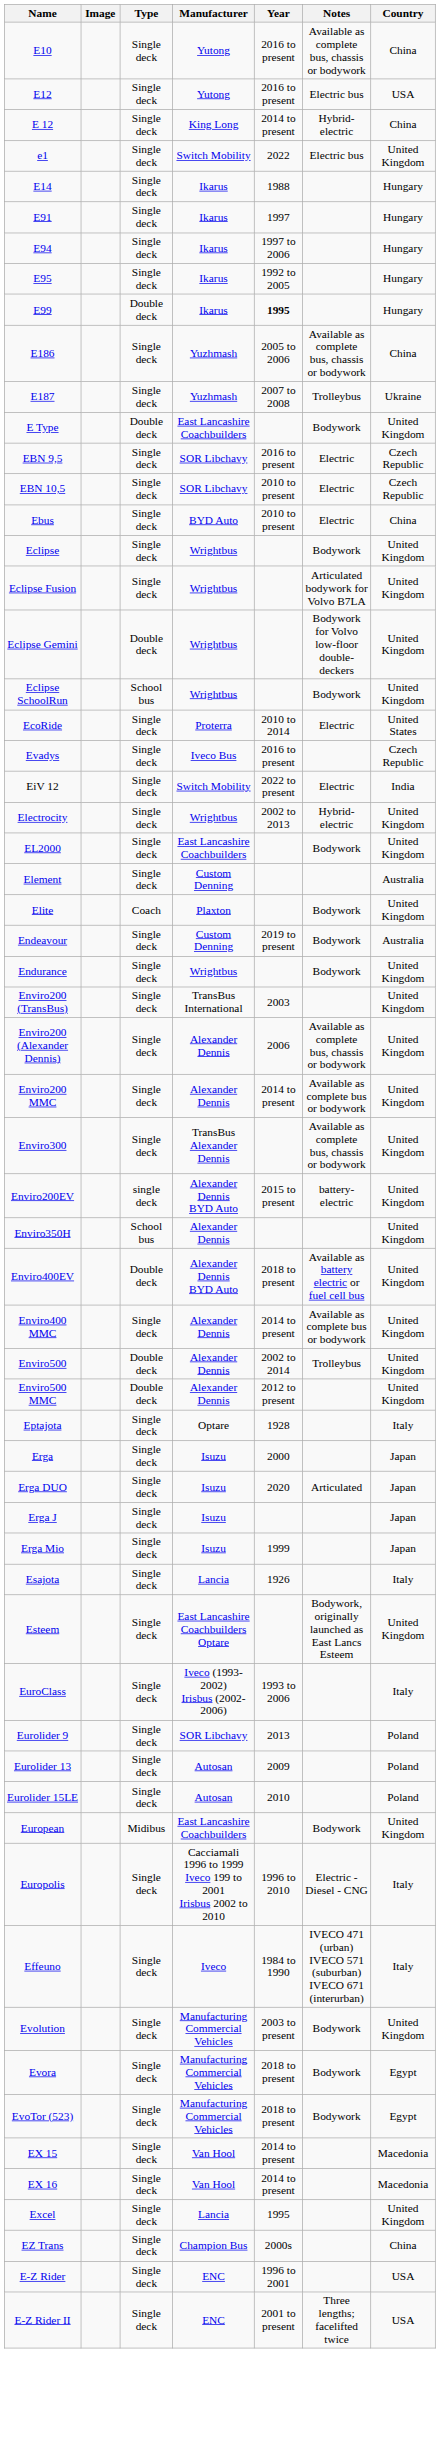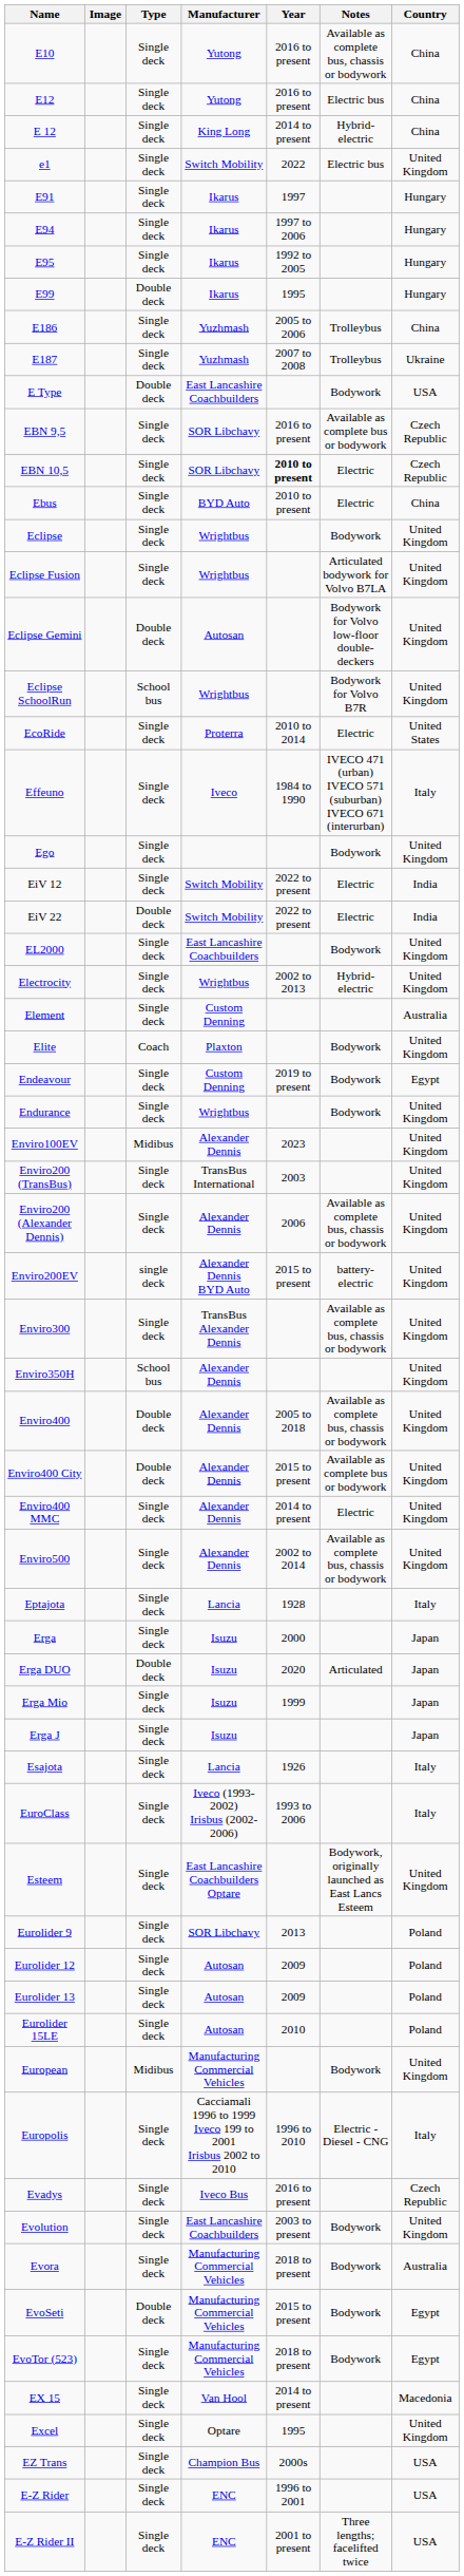 <table class="wikitable sortable sticky-header mw-datatable" style=text-align:center;>
 <tr>
 <th style="width:15em;">Name</th>
 <th style="width:7em;">Image</th>
 <th style="width:15em;">Type</th>
 <th style="width:15em;">Manufacturer</th>
 <th style="width:15em;">Year</th>
 <th class="unsortable", style="width:15em;">Notes</th>
 <th style="width:15em;">Country</th>
 </tr>
 <tr>
 <td><a href='#'>E10</a></td>
 <td></td>
 <td>Single deck</td>
 <td><a href='#'>Yutong</a></td>
 <td>2016 to present</td>
 <td>Available as complete bus, chassis or bodywork</td>
 <td>China</td>
 </tr>
 <tr>
 <td><a href='#'>E12</a></td>
 <td></td>
 <td>Single deck</td>
 <td><a href='#'>Yutong</a></td>
 <td>2016 to present</td>
 <td>Electric bus</td>
-<td>USA</td>
+<td>China</td>
 </tr>
 <tr>
 <td><a href='#'>E 12</a></td>
 <td></td>
 <td>Single deck</td>
 <td><a href='#'>King Long</a></td>
 <td>2014 to present</td>
 <td>Hybrid-electric</td>
 <td>China</td>
 </tr>
 <tr>
 <td><a href='#'>e1</a></td>
 <td></td>
 <td>Single deck</td>
 <td><a href='#'>Switch Mobility</a></td>
 <td>2022</td>
 <td>Electric bus</td>
 <td>United Kingdom</td>
-</tr>
-<tr>
-<td><a href='#'>E14</a></td>
-<td></td>
-<td>Single deck</td>
-<td><a href='#'>Ikarus</a></td>
-<td>1988</td>
-<td></td>
-<td>Hungary</td>
 </tr>
 <tr>
 <td><a href='#'>E91</a></td>
 <td></td>
 <td>Single deck</td>
 <td><a href='#'>Ikarus</a></td>
 <td>1997</td>
 <td></td>
 <td>Hungary</td>
 </tr>
 <tr>
 <td><a href='#'>E94</a></td>
 <td></td>
 <td>Single deck</td>
 <td><a href='#'>Ikarus</a></td>
 <td>1997 to 2006</td>
 <td></td>
 <td>Hungary</td>
 </tr>
 <tr>
 <td><a href='#'>E95</a></td>
 <td></td>
 <td>Single deck</td>
 <td><a href='#'>Ikarus</a></td>
 <td>1992 to 2005</td>
 <td></td>
 <td>Hungary</td>
 </tr>
 <tr>
 <td><a href='#'>E99</a></td>
 <td></td>
 <td>Double deck</td>
 <td><a href='#'>Ikarus</a></td>
-<td><strong>1995</strong></td>
+<td>1995</td>
 <td></td>
 <td>Hungary</td>
 </tr>
 <tr>
 <td><a href='#'>E186</a></td>
 <td></td>
 <td>Single deck</td>
 <td><a href='#'>Yuzhmash</a></td>
 <td>2005 to 2006</td>
-<td>Available as complete bus, chassis or bodywork</td>
+<td>Trolleybus</td>
 <td>China</td>
 </tr>
 <tr>
 <td><a href='#'>E187</a></td>
 <td></td>
 <td>Single deck</td>
 <td><a href='#'>Yuzhmash</a></td>
 <td>2007 to 2008</td>
 <td>Trolleybus</td>
 <td>Ukraine</td>
 </tr>
 <tr>
 <td><a href='#'>E Type</a></td>
 <td></td>
 <td>Double deck</td>
 <td><a href='#'>East Lancashire Coachbuilders</a></td>
 <td></td>
 <td>Bodywork</td>
-<td>United Kingdom</td>
+<td>USA</td>
 </tr>
 <tr>
 <td><a href='#'>EBN 9,5</a></td>
 <td></td>
 <td>Single deck</td>
 <td><a href='#'>SOR Libchavy</a></td>
 <td>2016 to present</td>
-<td>Electric</td>
+<td>Available as complete bus or bodywork</td>
 <td>Czech Republic</td>
 </tr>
 <tr>
 <td><a href='#'>EBN 10,5</a></td>
 <td></td>
 <td>Single deck</td>
 <td><a href='#'>SOR Libchavy</a></td>
-<td>2010 to present</td>
+<td><strong>2010 to present</strong></td>
 <td>Electric</td>
 <td>Czech Republic</td>
 </tr>
 <tr>
 <td><a href='#'>Ebus</a></td>
 <td></td>
 <td>Single deck</td>
 <td><a href='#'>BYD Auto</a></td>
 <td>2010 to present</td>
 <td>Electric</td>
 <td>China</td>
 </tr>
 <tr>
 <td><a href='#'>Eclipse</a></td>
 <td></td>
 <td>Single deck</td>
 <td><a href='#'>Wrightbus</a></td>
 <td></td>
 <td>Bodywork</td>
 <td>United Kingdom</td>
 </tr>
 <tr>
 <td><a href='#'>Eclipse Fusion</a></td>
 <td></td>
 <td>Single deck</td>
 <td><a href='#'>Wrightbus</a></td>
 <td></td>
 <td>Articulated bodywork for Volvo B7LA</td>
 <td>United Kingdom</td>
 </tr>
 <tr>
 <td><a href='#'>Eclipse Gemini</a></td>
 <td></td>
 <td>Double deck</td>
-<td><a href='#'>Wrightbus</a></td>
+<td><a href='#'>Autosan</a></td>
 <td></td>
 <td>Bodywork for Volvo low-floor double-deckers</td>
 <td>United Kingdom</td>
 </tr>
 <tr>
 <td><a href='#'>Eclipse SchoolRun</a></td>
 <td></td>
 <td>School bus</td>
 <td><a href='#'>Wrightbus</a></td>
 <td></td>
-<td>Bodywork</td>
+<td>Bodywork for Volvo B7R</td>
 <td>United Kingdom</td>
 </tr>
 <tr>
 <td><a href='#'>EcoRide</a></td>
 <td></td>
 <td>Single deck</td>
 <td><a href='#'>Proterra</a></td>
 <td>2010 to 2014</td>
 <td>Electric</td>
 <td>United States</td>
 </tr>
 <tr>
-<td><a href='#'>Evadys</a></td>
+<td><a href='#'>Effeuno</a></td>
 <td></td>
 <td>Single deck</td>
-<td><a href='#'>Iveco Bus</a></td>
-<td>2016 to present</td>
+<td><a href='#'>Iveco</a></td>
+<td>1984 to 1990</td>
+<td>IVECO 471 (urban)<br>IVECO 571 (suburban)<br>IVECO 671 (interurban)</td>
+<td>Italy</td>
+</tr>
+<tr>
+<td><a href='#'>Ego</a></td>
 <td></td>
-<td>Czech Republic</td>
+<td>Single deck</td>
+<td></td>
+<td></td>
+<td>Bodywork</td>
+<td>United Kingdom</td>
 </tr>
 <tr>
 <td>EiV 12</td>
 <td></td>
 <td>Single deck</td>
 <td><a href='#'>Switch Mobility</a></td>
 <td>2022 to present</td>
 <td>Electric</td>
 <td>India</td>
 </tr>
 <tr>
-<td><a href='#'>Electrocity</a></td>
+<td>EiV 22</td>
 <td></td>
-<td>Single deck</td>
-<td><a href='#'>Wrightbus</a></td>
-<td>2002 to 2013</td>
-<td>Hybrid-electric</td>
-<td>United Kingdom</td>
+<td>Double deck</td>
+<td><a href='#'>Switch Mobility</a></td>
+<td>2022 to present</td>
+<td>Electric</td>
+<td>India</td>
 </tr>
 <tr>
 <td><a href='#'>EL2000</a></td>
 <td></td>
 <td>Single deck</td>
 <td><a href='#'>East Lancashire Coachbuilders</a></td>
 <td></td>
 <td>Bodywork</td>
+<td>United Kingdom</td>
+</tr>
+<tr>
+<td><a href='#'>Electrocity</a></td>
+<td></td>
+<td>Single deck</td>
+<td><a href='#'>Wrightbus</a></td>
+<td>2002 to 2013</td>
+<td>Hybrid-electric</td>
 <td>United Kingdom</td>
 </tr>
 <tr>
 <td><a href='#'>Element</a></td>
 <td></td>
 <td>Single deck</td>
 <td><a href='#'>Custom Denning</a></td>
 <td></td>
 <td></td>
 <td>Australia</td>
 </tr>
 <tr>
 <td><a href='#'>Elite</a></td>
 <td></td>
 <td>Coach</td>
 <td><a href='#'>Plaxton</a></td>
 <td></td>
 <td>Bodywork</td>
 <td>United Kingdom</td>
 </tr>
 <tr>
 <td><a href='#'>Endeavour</a></td>
 <td></td>
 <td>Single deck</td>
 <td><a href='#'>Custom Denning</a></td>
 <td>2019 to present</td>
 <td>Bodywork</td>
-<td>Australia</td>
+<td>Egypt</td>
 </tr>
 <tr>
 <td><a href='#'>Endurance</a></td>
 <td></td>
 <td>Single deck</td>
 <td><a href='#'>Wrightbus</a></td>
 <td></td>
 <td>Bodywork</td>
+<td>United Kingdom</td>
+</tr>
+<tr>
+<td><a href='#'>Enviro100EV</a></td>
+<td></td>
+<td>Midibus</td>
+<td><a href='#'>Alexander Dennis</a></td>
+<td>2023</td>
+<td></td>
 <td>United Kingdom</td>
 </tr>
 <tr>
 <td><a href='#'>Enviro200 (TransBus)</a></td>
 <td></td>
 <td>Single deck</td>
 <td>TransBus International</td>
 <td>2003</td>
 <td></td>
 <td>United Kingdom</td>
 </tr>
 <tr>
 <td><a href='#'>Enviro200 (Alexander Dennis)</a></td>
 <td></td>
 <td>Single deck</td>
 <td><a href='#'>Alexander Dennis</a></td>
 <td>2006</td>
 <td>Available as complete bus, chassis or bodywork</td>
 <td>United Kingdom</td>
 </tr>
 <tr>
-<td><a href='#'>Enviro200 MMC</a></td>
+<td><a href='#'>Enviro200EV</a></td>
 <td></td>
-<td>Single deck</td>
-<td><a href='#'>Alexander Dennis</a></td>
-<td>2014 to present</td>
-<td>Available as complete bus or bodywork</td>
+<td>single deck</td>
+<td><a href='#'>Alexander Dennis</a><br><a href='#'>BYD Auto</a></td>
+<td>2015 to present</td>
+<td>battery-electric</td>
 <td>United Kingdom</td>
 </tr>
 <tr>
 <td><a href='#'>Enviro300</a></td>
 <td></td>
 <td>Single deck</td>
 <td>TransBus<br><a href='#'>Alexander Dennis</a></td>
 <td></td>
 <td>Available as complete bus, chassis or bodywork</td>
 <td>United Kingdom</td>
 </tr>
 <tr>
-<td><a href='#'>Enviro200EV</a></td>
-<td></td>
-<td>single deck</td>
-<td><a href='#'>Alexander Dennis</a><br><a href='#'>BYD Auto</a></td>
-<td>2015 to present</td>
-<td>battery-electric</td>
-<td>United Kingdom</td>
-</tr>
-<tr>
 <td><a href='#'>Enviro350H</a></td>
 <td></td>
 <td>School bus</td>
 <td><a href='#'>Alexander Dennis</a></td>
 <td></td>
 <td></td>
 <td>United Kingdom</td>
 </tr>
 <tr>
-<td><a href='#'>Enviro400EV</a></td>
+<td><a href='#'>Enviro400</a></td>
 <td></td>
 <td>Double deck</td>
-<td><a href='#'>Alexander Dennis</a><br><a href='#'>BYD Auto</a></td>
-<td>2018 to present</td>
-<td>Available as <a href='#'>battery electric</a> or <a href='#'>fuel cell bus</a></td>
+<td><a href='#'>Alexander Dennis</a></td>
+<td>2005 to 2018</td>
+<td>Available as complete bus, chassis or bodywork</td>
+<td>United Kingdom</td>
+</tr>
+<tr>
+<td><a href='#'>Enviro400 City</a></td>
+<td></td>
+<td>Double deck</td>
+<td><a href='#'>Alexander Dennis</a></td>
+<td>2015 to present</td>
+<td>Available as complete bus or bodywork</td>
 <td>United Kingdom</td>
 </tr>
 <tr>
 <td><a href='#'>Enviro400 MMC</a></td>
 <td></td>
 <td>Single deck</td>
 <td><a href='#'>Alexander Dennis</a></td>
 <td>2014 to present</td>
-<td>Available as complete bus or bodywork</td>
+<td>Electric</td>
 <td>United Kingdom</td>
 </tr>
 <tr>
 <td><a href='#'>Enviro500</a></td>
 <td></td>
-<td>Double deck</td>
+<td>Single deck</td>
 <td><a href='#'>Alexander Dennis</a></td>
 <td>2002 to 2014</td>
-<td>Trolleybus</td>
-<td>United Kingdom</td>
-</tr>
-<tr>
-<td><a href='#'>Enviro500 MMC</a></td>
-<td></td>
-<td>Double deck</td>
-<td><a href='#'>Alexander Dennis</a></td>
-<td>2012 to present</td>
-<td></td>
+<td>Available as complete bus, chassis or bodywork</td>
 <td>United Kingdom</td>
 </tr>
 <tr>
 <td><a href='#'>Eptajota</a></td>
 <td></td>
 <td>Single deck</td>
-<td>Optare</td>
+<td><a href='#'>Lancia</a></td>
 <td>1928</td>
 <td></td>
 <td>Italy</td>
 </tr>
 <tr>
 <td><a href='#'>Erga</a></td>
 <td></td>
 <td>Single deck</td>
 <td><a href='#'>Isuzu</a></td>
 <td>2000</td>
 <td></td>
 <td>Japan</td>
 </tr>
 <tr>
 <td><a href='#'>Erga DUO</a></td>
 <td></td>
-<td>Single deck</td>
+<td>Double deck</td>
 <td><a href='#'>Isuzu</a></td>
 <td>2020</td>
 <td>Articulated</td>
+<td>Japan</td>
+</tr>
+<tr>
+<td><a href='#'>Erga Mio</a></td>
+<td></td>
+<td>Single deck</td>
+<td><a href='#'>Isuzu</a></td>
+<td>1999</td>
+<td></td>
 <td>Japan</td>
 </tr>
 <tr>
 <td><a href='#'>Erga J</a></td>
 <td></td>
 <td>Single deck</td>
 <td><a href='#'>Isuzu</a></td>
 <td></td>
-<td></td>
-<td>Japan</td>
-</tr>
-<tr>
-<td><a href='#'>Erga Mio</a></td>
-<td></td>
-<td>Single deck</td>
-<td><a href='#'>Isuzu</a></td>
-<td>1999</td>
 <td></td>
 <td>Japan</td>
 </tr>
 <tr>
 <td><a href='#'>Esajota</a></td>
 <td></td>
 <td>Single deck</td>
 <td><a href='#'>Lancia</a></td>
 <td>1926</td>
 <td></td>
 <td>Italy</td>
 </tr>
 <tr>
+<td><a href='#'>EuroClass</a></td>
+<td></td>
+<td>Single deck</td>
+<td><a href='#'>Iveco</a> (1993-2002)<br><a href='#'>Irisbus</a> (2002-2006)</td>
+<td>1993 to 2006</td>
+<td></td>
+<td>Italy</td>
+</tr>
+<tr>
 <td><a href='#'>Esteem</a></td>
 <td></td>
 <td>Single deck</td>
 <td><a href='#'>East Lancashire Coachbuilders</a><br><a href='#'>Optare</a></td>
 <td></td>
 <td>Bodywork, originally launched as East Lancs Esteem</td>
 <td>United Kingdom</td>
 </tr>
 <tr>
-<td><a href='#'>EuroClass</a></td>
-<td></td>
-<td>Single deck</td>
-<td><a href='#'>Iveco</a> (1993-2002)<br><a href='#'>Irisbus</a> (2002-2006)</td>
-<td>1993 to 2006</td>
-<td></td>
-<td>Italy</td>
-</tr>
-<tr>
 <td><a href='#'>Eurolider 9</a></td>
 <td></td>
 <td>Single deck</td>
 <td><a href='#'>SOR Libchavy</a></td>
 <td>2013</td>
+<td></td>
+<td>Poland</td>
+</tr>
+<tr>
+<td><a href='#'>Eurolider 12</a></td>
+<td></td>
+<td>Single deck</td>
+<td><a href='#'>Autosan</a></td>
+<td>2009</td>
 <td></td>
 <td>Poland</td>
 </tr>
 <tr>
 <td><a href='#'>Eurolider 13</a></td>
 <td></td>
 <td>Single deck</td>
 <td><a href='#'>Autosan</a></td>
 <td>2009</td>
 <td></td>
 <td>Poland</td>
 </tr>
 <tr>
 <td><a href='#'>Eurolider 15LE</a></td>
 <td></td>
 <td>Single deck</td>
 <td><a href='#'>Autosan</a></td>
 <td>2010</td>
 <td></td>
 <td>Poland</td>
 </tr>
 <tr>
 <td><a href='#'>European</a></td>
 <td></td>
 <td>Midibus</td>
-<td><a href='#'>East Lancashire Coachbuilders</a></td>
+<td><a href='#'>Manufacturing Commercial Vehicles</a></td>
 <td></td>
 <td>Bodywork</td>
 <td>United Kingdom</td>
 </tr>
 <tr>
 <td><a href='#'>Europolis</a></td>
 <td></td>
 <td>Single deck</td>
 <td>Cacciamali 1996 to 1999<br><a href='#'>Iveco</a> 199 to 2001<br><a href='#'>Irisbus</a> 2002 to 2010</td>
 <td>1996 to 2010</td>
 <td>Electric - Diesel - CNG</td>
 <td>Italy</td>
 </tr>
 <tr>
-<td><a href='#'>Effeuno</a></td>
+<td><a href='#'>Evadys</a></td>
 <td></td>
 <td>Single deck</td>
-<td><a href='#'>Iveco</a></td>
-<td>1984 to 1990</td>
-<td>IVECO 471 (urban)<br>IVECO 571 (suburban)<br>IVECO 671 (interurban)</td>
-<td>Italy</td>
+<td><a href='#'>Iveco Bus</a></td>
+<td>2016 to present</td>
+<td></td>
+<td>Czech Republic</td>
 </tr>
 <tr>
 <td><a href='#'>Evolution</a></td>
 <td></td>
 <td>Single deck</td>
-<td><a href='#'>Manufacturing Commercial Vehicles</a></td>
+<td><a href='#'>East Lancashire Coachbuilders</a></td>
 <td>2003 to present</td>
 <td>Bodywork</td>
 <td>United Kingdom</td>
 </tr>
 <tr>
 <td><a href='#'>Evora</a></td>
 <td></td>
 <td>Single deck</td>
 <td><a href='#'>Manufacturing Commercial Vehicles</a></td>
 <td>2018 to present</td>
+<td>Bodywork</td>
+<td>Australia</td>
+</tr>
+<tr>
+<td><a href='#'>EvoSeti</a></td>
+<td></td>
+<td>Double deck</td>
+<td><a href='#'>Manufacturing Commercial Vehicles</a></td>
+<td>2015 to present</td>
 <td>Bodywork</td>
 <td>Egypt</td>
 </tr>
 <tr>
 <td><a href='#'>EvoTor (523)</a></td>
 <td></td>
 <td>Single deck</td>
 <td><a href='#'>Manufacturing Commercial Vehicles</a></td>
 <td>2018 to present</td>
 <td>Bodywork</td>
 <td>Egypt</td>
 </tr>
 <tr>
 <td><a href='#'>EX 15</a></td>
 <td></td>
 <td>Single deck</td>
 <td><a href='#'>Van Hool</a></td>
 <td>2014 to present</td>
 <td></td>
 <td>Macedonia</td>
 </tr>
 <tr>
-<td><a href='#'>EX 16</a></td>
-<td></td>
-<td>Single deck</td>
-<td><a href='#'>Van Hool</a></td>
-<td>2014 to present</td>
-<td></td>
-<td>Macedonia</td>
-</tr>
-<tr>
 <td><a href='#'>Excel</a></td>
 <td></td>
 <td>Single deck</td>
-<td><a href='#'>Lancia</a></td>
+<td>Optare</td>
 <td>1995</td>
 <td></td>
 <td>United Kingdom</td>
 </tr>
 <tr>
 <td><a href='#'>EZ Trans</a></td>
 <td></td>
 <td>Single deck</td>
 <td><a href='#'>Champion Bus</a></td>
 <td>2000s</td>
 <td></td>
-<td>China</td>
+<td>USA</td>
 </tr>
 <tr>
 <td><a href='#'>E-Z Rider</a></td>
 <td></td>
 <td>Single deck</td>
 <td><a href='#'>ENC</a></td>
 <td>1996 to 2001</td>
 <td></td>
 <td>USA</td>
 </tr>
 <tr>
 <td><a href='#'>E-Z Rider II</a></td>
 <td></td>
 <td>Single deck</td>
 <td><a href='#'>ENC</a></td>
 <td>2001 to present</td>
 <td>Three lengths; facelifted twice</td>
 <td>USA</td>
 </tr>
 </table>
